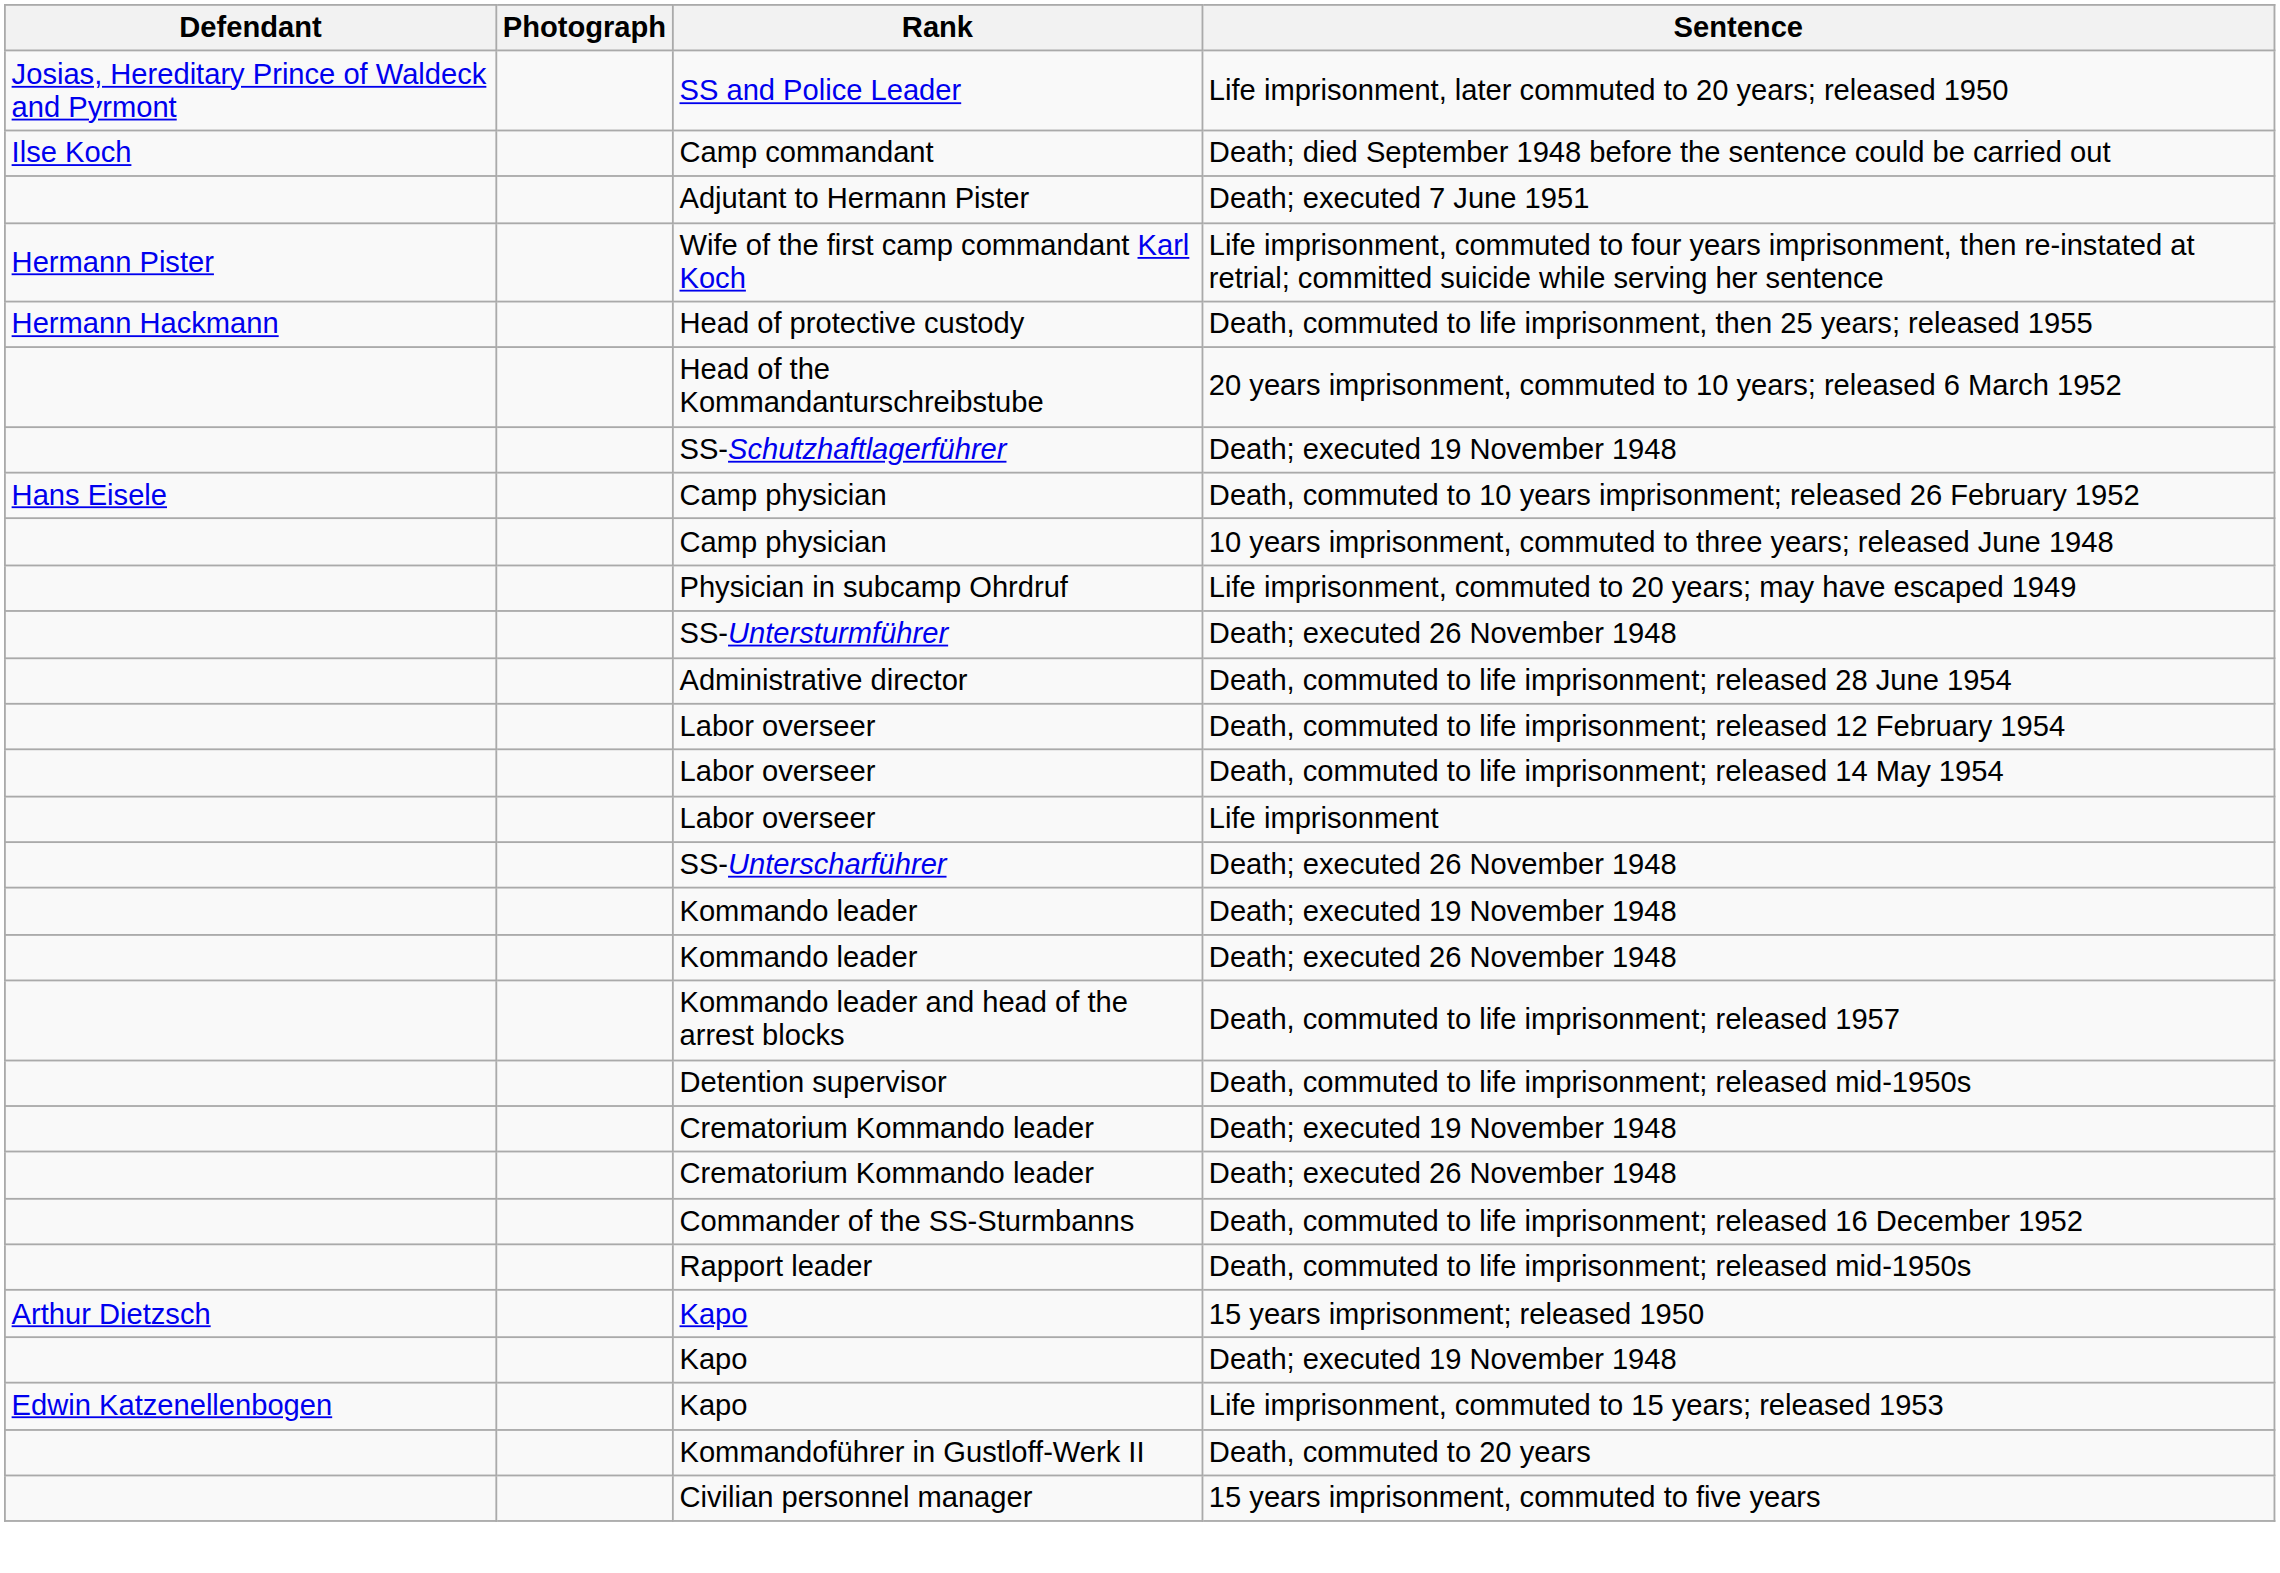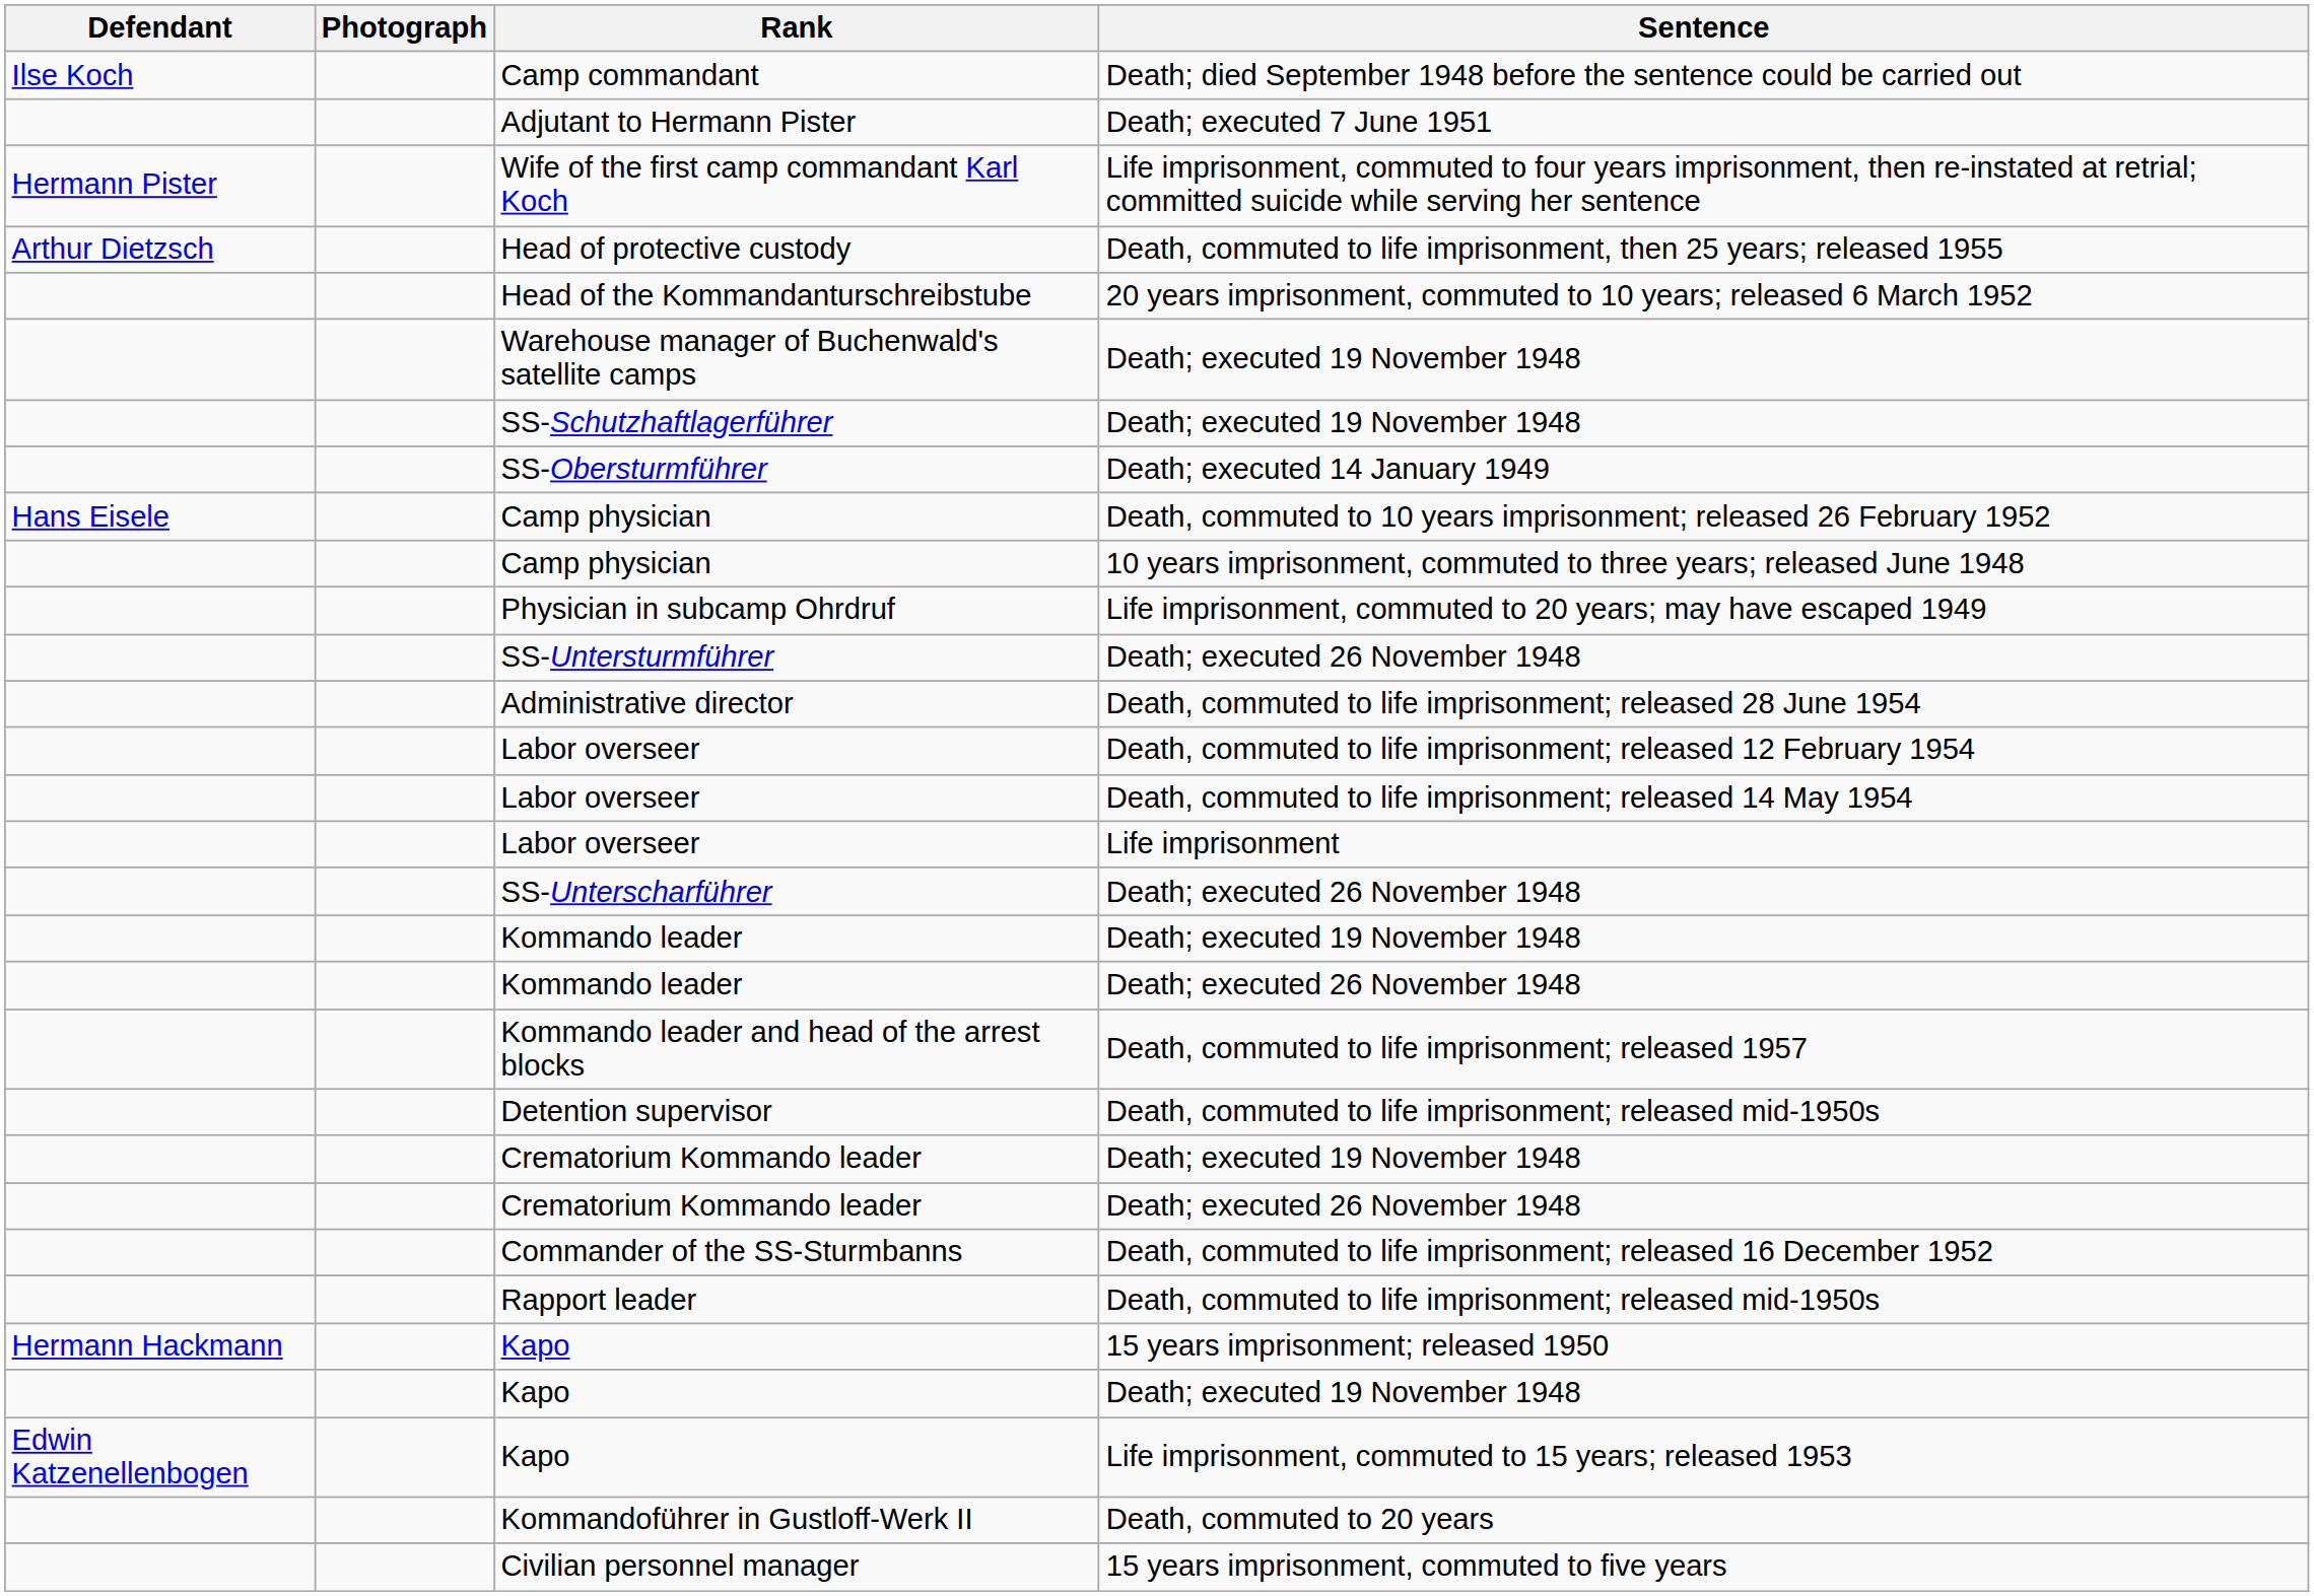 <table class="wikitable sortable">
 <tr>
 <th>Defendant</th>
 <th>Photograph</th>
 <th>Rank</th>
 <th>Sentence</th>
-</tr>
-<tr>
-<td><a href='#'>Josias, Hereditary Prince of Waldeck and Pyrmont</a></td>
-<td></td>
-<td><a href='#'>SS and Police Leader</a></td>
-<td>Life imprisonment, later commuted to 20 years; released 1950</td>
 </tr>
 <tr>
 <td><a href='#'>Ilse Koch</a></td>
 <td></td>
 <td>Camp commandant</td>
 <td>Death; died September 1948 before the sentence could be carried out</td>
 </tr>
 <tr>
 <td></td>
 <td></td>
 <td>Adjutant to Hermann Pister</td>
 <td>Death; executed 7 June 1951</td>
 </tr>
 <tr>
 <td><a href='#'>Hermann Pister</a></td>
 <td></td>
 <td>Wife of the first camp commandant <a href='#'>Karl Koch</a></td>
 <td>Life imprisonment, commuted to four years imprisonment, then re-instated at retrial; committed suicide while serving her sentence</td>
 </tr>
 <tr>
-<td><a href='#'>Hermann Hackmann</a></td>
+<td><a href='#'>Arthur Dietzsch</a></td>
 <td></td>
 <td>Head of protective custody</td>
 <td>Death, commuted to life imprisonment, then 25 years; released 1955</td>
 </tr>
 <tr>
 <td></td>
 <td></td>
 <td>Head of the Kommandanturschreibstube</td>
 <td>20 years imprisonment, commuted to 10 years; released 6 March 1952</td>
 </tr>
 <tr>
 <td></td>
 <td></td>
+<td>Warehouse manager of Buchenwald's satellite camps</td>
+<td>Death; executed 19 November 1948</td>
+</tr>
+<tr>
+<td></td>
+<td></td>
 <td>SS-<em><a href='#'>Schutzhaftlagerführer</a></em></td>
 <td>Death; executed 19 November 1948</td>
+</tr>
+<tr>
+<td></td>
+<td></td>
+<td>SS-<em><a href='#'>Obersturmführer</a></em></td>
+<td>Death; executed 14 January 1949</td>
 </tr>
 <tr>
 <td><a href='#'>Hans Eisele</a></td>
 <td></td>
 <td>Camp physician</td>
 <td>Death, commuted to 10 years imprisonment; released 26 February 1952</td>
 </tr>
 <tr>
 <td></td>
 <td></td>
 <td>Camp physician</td>
 <td>10 years imprisonment, commuted to three years; released June 1948</td>
 </tr>
 <tr>
 <td></td>
 <td></td>
 <td>Physician in subcamp Ohrdruf</td>
 <td>Life imprisonment, commuted to 20 years; may have escaped 1949</td>
 </tr>
 <tr>
 <td></td>
 <td></td>
 <td>SS-<em><a href='#'>Untersturmführer</a></em></td>
 <td>Death; executed 26 November 1948</td>
 </tr>
 <tr>
 <td></td>
 <td></td>
 <td>Administrative director</td>
 <td>Death, commuted to life imprisonment; released 28 June 1954</td>
 </tr>
 <tr>
 <td></td>
 <td></td>
 <td>Labor overseer</td>
 <td>Death, commuted to life imprisonment; released 12 February 1954</td>
 </tr>
 <tr>
 <td></td>
 <td></td>
 <td>Labor overseer</td>
 <td>Death, commuted to life imprisonment; released 14 May 1954</td>
 </tr>
 <tr>
 <td></td>
 <td></td>
 <td>Labor overseer</td>
 <td>Life imprisonment</td>
 </tr>
 <tr>
 <td></td>
 <td></td>
 <td>SS-<em><a href='#'>Unterscharführer</a></em></td>
 <td>Death; executed 26 November 1948</td>
 </tr>
 <tr>
 <td></td>
 <td></td>
 <td>Kommando leader</td>
 <td>Death; executed 19 November 1948</td>
 </tr>
 <tr>
 <td></td>
 <td></td>
 <td>Kommando leader</td>
 <td>Death; executed 26 November 1948</td>
 </tr>
 <tr>
 <td></td>
 <td></td>
 <td>Kommando leader and head of the arrest blocks</td>
 <td>Death, commuted to life imprisonment; released 1957</td>
 </tr>
 <tr>
 <td></td>
 <td></td>
 <td>Detention supervisor</td>
 <td>Death, commuted to life imprisonment; released mid-1950s</td>
 </tr>
 <tr>
 <td></td>
 <td></td>
 <td>Crematorium Kommando leader</td>
 <td>Death; executed 19 November 1948</td>
 </tr>
 <tr>
 <td></td>
 <td></td>
 <td>Crematorium Kommando leader</td>
 <td>Death; executed 26 November 1948</td>
 </tr>
 <tr>
 <td></td>
 <td></td>
 <td>Commander of the SS-Sturmbanns</td>
 <td>Death, commuted to life imprisonment; released 16 December 1952</td>
 </tr>
 <tr>
 <td></td>
 <td></td>
 <td>Rapport leader</td>
 <td>Death, commuted to life imprisonment; released mid-1950s</td>
 </tr>
 <tr>
-<td><a href='#'>Arthur Dietzsch</a></td>
+<td><a href='#'>Hermann Hackmann</a></td>
 <td></td>
 <td><a href='#'>Kapo</a></td>
 <td>15 years imprisonment; released 1950</td>
 </tr>
 <tr>
 <td></td>
 <td></td>
 <td>Kapo</td>
 <td>Death; executed 19 November 1948</td>
 </tr>
 <tr>
 <td><a href='#'>Edwin Katzenellenbogen</a></td>
 <td></td>
 <td>Kapo</td>
 <td>Life imprisonment, commuted to 15 years; released 1953</td>
 </tr>
 <tr>
 <td></td>
 <td></td>
 <td>Kommandoführer in Gustloff-Werk II</td>
 <td>Death, commuted to 20 years</td>
 </tr>
 <tr>
 <td></td>
 <td></td>
 <td>Civilian personnel manager</td>
 <td>15 years imprisonment, commuted to five years</td>
 </tr>
 </table>
